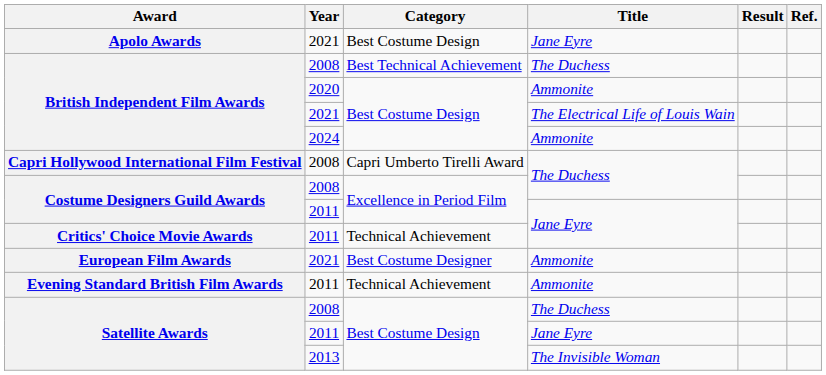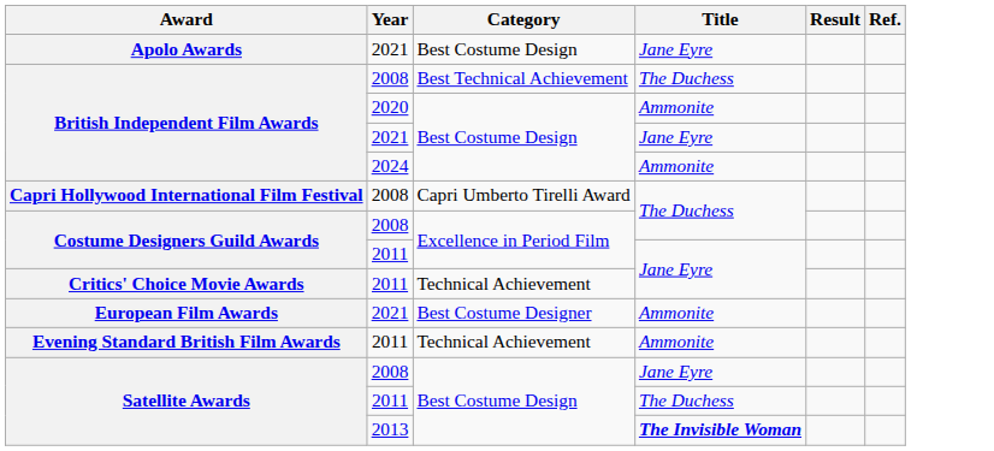 <table class="wikitable sortable">
 <tr>
 <th scope="col">Award</th>
 <th scope="col">Year</th>
 <th scope="col">Category</th>
 <th scope="col">Title</th>
 <th scope="col">Result</th>
 <th>Ref.</th>
 </tr>
 <tr>
 <th scope="row" style="text-align:center;"><a href='#'>Apolo Awards</a></th>
 <td style="text-align:center;">2021</td>
 <td>Best Costume Design</td>
 <td><em><a href='#'>Jane Eyre</a></em> <br> </td>
 <td></td>
 <td style="text-align:center;"></td>
 </tr>
 <tr>
 <th rowspan="4" scope="row" style="text-align:center;"><a href='#'>British Independent Film Awards</a></th>
 <td style="text-align:center;"><a href='#'>2008</a></td>
 <td><a href='#'>Best Technical Achievement</a></td>
 <td><em><a href='#'>The Duchess</a></em> <br> </td>
 <td></td>
 <td style="text-align:center;"></td>
 </tr>
 <tr>
 <td style="text-align:center;"><a href='#'>2020</a></td>
 <td rowspan="3"><a href='#'>Best Costume Design</a></td>
 <td><em><a href='#'>Ammonite</a></em></td>
 <td></td>
 <td style="text-align:center;"></td>
 </tr>
 <tr>
 <td style="text-align:center;"><a href='#'>2021</a></td>
-<td><em><a href='#'>The Electrical Life of Louis Wain</a></em></td>
+<td><em><a href='#'>Jane Eyre</a></em> <br> </td>
 <td></td>
 <td style="text-align:center;"></td>
 </tr>
 <tr>
 <td style="text-align:center;"><a href='#'>2024</a></td>
 <td><em><a href='#'>Ammonite</a></em></td>
 <td></td>
 <td style="text-align:center;"></td>
 </tr>
 <tr>
 <th scope="row" style="text-align:center;"><a href='#'>Capri Hollywood International Film Festival</a></th>
 <td style="text-align:center;">2008</td>
 <td>Capri Umberto Tirelli Award</td>
 <td rowspan="2"><em><a href='#'>The Duchess</a></em></td>
 <td></td>
 <td style="text-align:center;"></td>
 </tr>
 <tr>
 <th rowspan="2" scope="row" style="text-align:center;"><a href='#'>Costume Designers Guild Awards</a></th>
 <td style="text-align:center;"><a href='#'>2008</a></td>
 <td rowspan="2"><a href='#'>Excellence in Period Film</a></td>
 <td></td>
 <td style="text-align:center;"></td>
 </tr>
 <tr>
 <td style="text-align:center;"><a href='#'>2011</a></td>
 <td rowspan="2"><em><a href='#'>Jane Eyre</a></em></td>
 <td></td>
 <td style="text-align:center;"></td>
 </tr>
 <tr>
 <th scope="row" style="text-align:center;"><a href='#'>Critics' Choice Movie Awards</a></th>
 <td style="text-align:center;"><a href='#'>2011</a></td>
 <td>Technical Achievement</td>
 <td></td>
 <td style="text-align:center;"></td>
 </tr>
 <tr>
 <th scope="row" style="text-align:center;"><a href='#'>European Film Awards</a></th>
 <td style="text-align:center;"><a href='#'>2021</a></td>
 <td><a href='#'>Best Costume Designer</a></td>
 <td><em><a href='#'>Ammonite</a></em></td>
 <td></td>
 <td style="text-align:center;"></td>
 </tr>
 <tr>
 <th scope="row" style="text-align:center;"><a href='#'>Evening Standard British Film Awards</a></th>
 <td style="text-align:center;">2011</td>
 <td>Technical Achievement</td>
 <td><em><a href='#'>Ammonite</a></em></td>
 <td></td>
 <td style="text-align:center;"></td>
 </tr>
 <tr>
 <th rowspan="3" scope="row" style="text-align:center;"><a href='#'>Satellite Awards</a></th>
 <td style="text-align:center;"><a href='#'>2008</a></td>
 <td rowspan="3"><a href='#'>Best Costume Design</a></td>
+<td><em><a href='#'>Jane Eyre</a></em></td>
+<td></td>
+<td style="text-align:center;"></td>
+</tr>
+<tr>
+<td style="text-align:center;"><a href='#'>2011</a></td>
 <td><em><a href='#'>The Duchess</a></em></td>
 <td></td>
 <td style="text-align:center;"></td>
 </tr>
 <tr>
-<td style="text-align:center;"><a href='#'>2011</a></td>
-<td><em><a href='#'>Jane Eyre</a></em></td>
-<td></td>
-<td style="text-align:center;"></td>
-</tr>
-<tr>
 <td style="text-align:center;"><a href='#'>2013</a></td>
-<td><em><a href='#'>The Invisible Woman</a></em></td>
+<td><strong><em><a href='#'>The Invisible Woman</a></em></strong></td>
 <td></td>
 <td style="text-align:center;"></td>
 </tr>
 </table>
